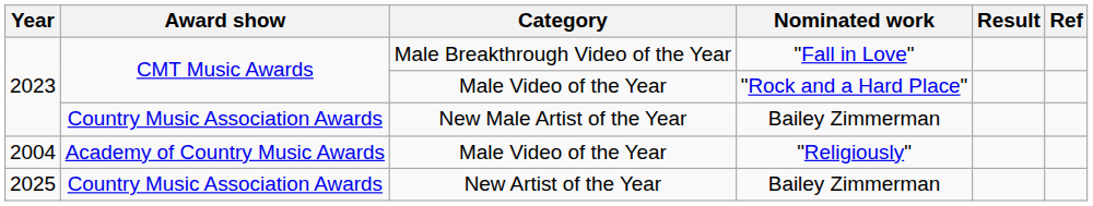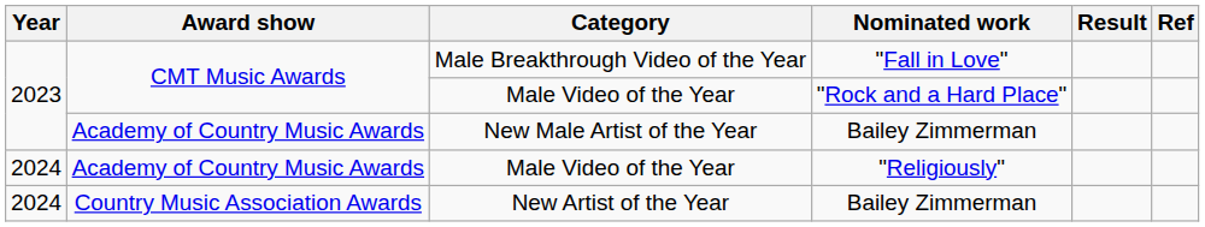 <table class="wikitable" style="text-align:center;">
 <tr>
 <th>Year</th>
 <th>Award show</th>
 <th>Category</th>
 <th>Nominated work</th>
 <th>Result</th>
 <th>Ref</th>
 </tr>
 <tr>
 <td rowspan=3>2023</td>
 <td rowspan=2><a href='#'>CMT Music Awards</a></td>
 <td>Male Breakthrough Video of the Year</td>
 <td>"<a href='#'>Fall in Love</a>"</td>
 <td></td>
 <td></td>
 </tr>
 <tr>
 <td>Male Video of the Year</td>
 <td>"<a href='#'>Rock and a Hard Place</a>"</td>
 <td></td>
 <td></td>
 </tr>
 <tr>
-<td><a href='#'> Country Music Association Awards</a></td>
+<td><a href='#'>Academy of Country Music Awards</a></td>
 <td>New Male Artist of the Year</td>
 <td>Bailey Zimmerman</td>
 <td></td>
 <td></td>
 </tr>
 <tr>
-<td>2004</td>
+<td>2024</td>
 <td><a href='#'>Academy of Country Music Awards</a></td>
 <td>Male Video of the Year</td>
 <td>"<a href='#'>Religiously</a>"</td>
 <td></td>
 <td></td>
 </tr>
 <tr>
-<td>2025</td>
+<td>2024</td>
 <td><a href='#'> Country Music Association Awards</a></td>
 <td>New Artist of the Year</td>
 <td>Bailey Zimmerman</td>
 <td></td>
 </tr>
 </table>
